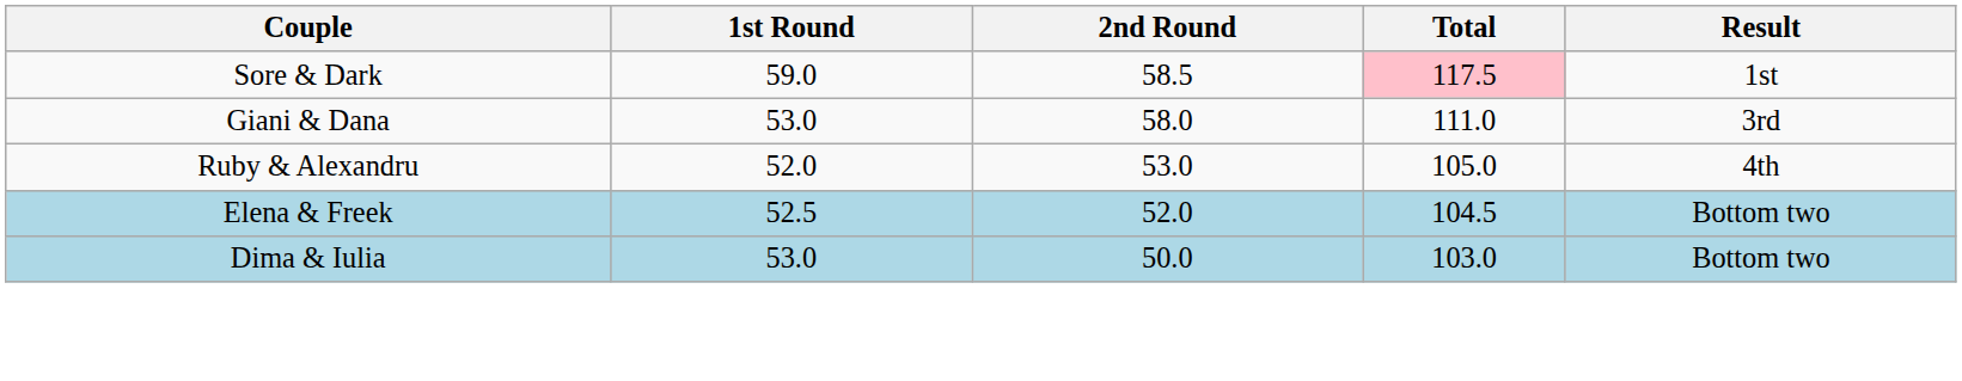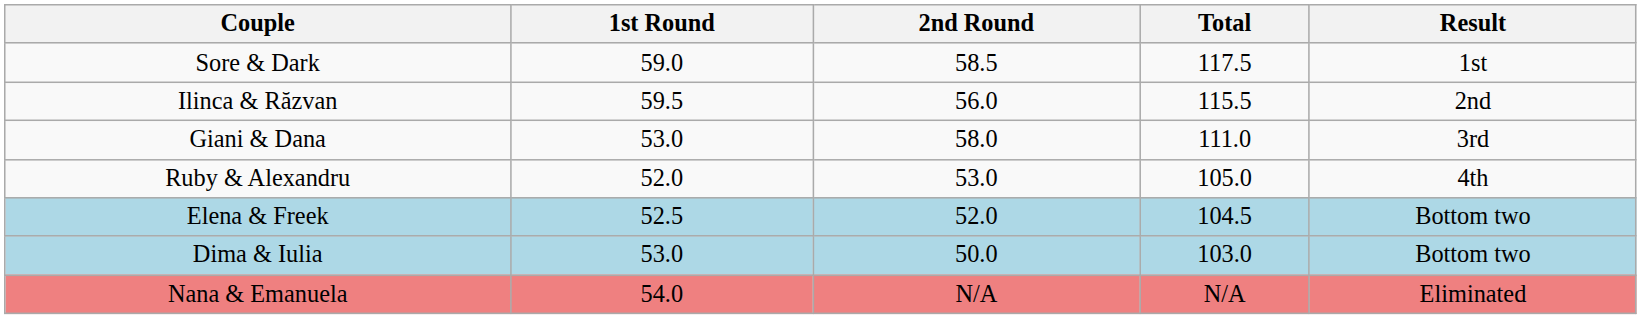 <table class="wikitable" style="text-align: center; width:85%;">
 <tr>
 <th>Couple</th>
 <th>1st Round</th>
 <th>2nd Round</th>
 <th>Total</th>
 <th>Result</th>
 </tr>
 <tr>
 <td>Sore & Dark</td>
 <td>59.0</td>
 <td>58.5</td>
-<td style="background: pink;">117.5</td>
+<td>117.5</td>
 <td>1st</td>
+</tr>
+<tr>
+<td>Ilinca & Răzvan</td>
+<td>59.5</td>
+<td>56.0</td>
+<td>115.5</td>
+<td>2nd</td>
 </tr>
 <tr>
 <td>Giani & Dana</td>
 <td>53.0</td>
 <td>58.0</td>
 <td>111.0</td>
 <td>3rd</td>
 </tr>
 <tr>
 <td>Ruby & Alexandru</td>
 <td>52.0</td>
 <td>53.0</td>
 <td>105.0</td>
 <td>4th</td>
 </tr>
 <tr bgcolor=lightblue>
 <td>Elena & Freek</td>
 <td>52.5</td>
 <td>52.0</td>
 <td>104.5</td>
 <td>Bottom two</td>
 </tr>
 <tr bgcolor=lightblue>
 <td>Dima & Iulia</td>
 <td>53.0</td>
 <td>50.0</td>
 <td>103.0</td>
 <td>Bottom two</td>
 </tr>
+<tr bgcolor=#EF8080>
+<td>Nana & Emanuela</td>
+<td>54.0</td>
+<td>N/A</td>
+<td>N/A</td>
+<td>Eliminated</td>
+</tr>
 </table>
